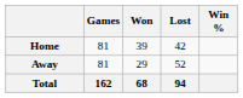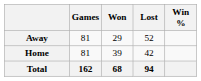 <table class="wikitable" style="font-size: 95%; text-align: center;">
 <tr>
 <th style="width:100px;"></th>
 <th width="45">Games</th>
 <th width="45">Won</th>
 <th width="45">Lost</th>
 <th width="45">Win %</th>
 </tr>
 <tr>
+<th>Away</th>
+<td>81</td>
+<td>29</td>
+<td>52</td>
+<td></td>
+</tr>
+<tr>
 <th>Home</th>
 <td>81</td>
 <td>39</td>
 <td>42</td>
-<td></td>
-</tr>
-<tr>
-<th>Away</th>
-<td>81</td>
-<td>29</td>
-<td>52</td>
 <td></td>
 </tr>
 <tr>
 <th>Total</th>
 <th>162</th>
 <th>68</th>
 <th>94</th>
 <th></th>
 </tr>
 </table>
